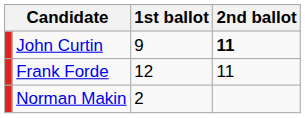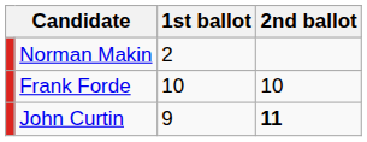 <table class="wikitable">
 <tr>
 <th colspan="2">Candidate</th>
 <th>1st ballot</th>
 <th>2nd ballot</th>
 </tr>
 <tr>
 <td style="background:#DC241F"></td>
+<td><a href='#'>Norman Makin</a></td>
+<td>2</td>
+<td></td>
+</tr>
+<tr>
+<td style="background:#DC241F"></td>
+<td><a href='#'>Frank Forde</a></td>
+<td>10</td>
+<td>10</td>
+</tr>
+<tr>
+<td style="background:#DC241F"></td>
 <td><a href='#'>John Curtin</a></td>
 <td>9</td>
 <td><strong>11</strong></td>
 </tr>
-<tr>
-<td style="background:#DC241F"></td>
-<td><a href='#'>Frank Forde</a></td>
-<td>12</td>
-<td>11</td>
-</tr>
-<tr>
-<td style="background:#DC241F"></td>
-<td><a href='#'>Norman Makin</a></td>
-<td>2</td>
-<td></td>
-</tr>
 </table>
